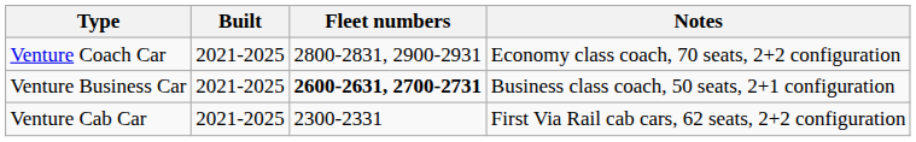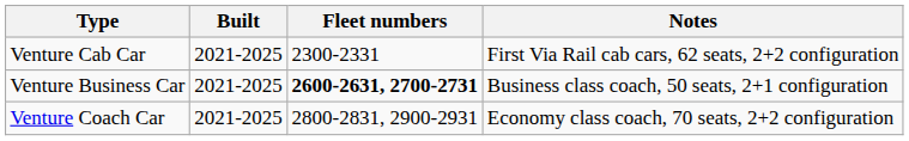 <table class="wikitable">
 <tr>
 <th>Type</th>
 <th>Built</th>
 <th>Fleet numbers</th>
 <th>Notes</th>
 </tr>
 <tr>
-<td><a href='#'>Venture</a> Coach Car</td>
+<td>Venture Cab Car</td>
 <td>2021-2025</td>
-<td>2800-2831, 2900-2931</td>
-<td>Economy class coach, 70 seats, 2+2 configuration</td>
+<td>2300-2331</td>
+<td>First Via Rail cab cars, 62 seats, 2+2 configuration</td>
 </tr>
 <tr>
 <td>Venture Business Car</td>
 <td>2021-2025</td>
 <td><strong>2600-2631, 2700-2731</strong></td>
 <td>Business class coach, 50 seats, 2+1 configuration</td>
 </tr>
 <tr>
-<td>Venture Cab Car</td>
+<td><a href='#'>Venture</a> Coach Car</td>
 <td>2021-2025</td>
-<td>2300-2331</td>
-<td>First Via Rail cab cars, 62 seats, 2+2 configuration</td>
+<td>2800-2831, 2900-2931</td>
+<td>Economy class coach, 70 seats, 2+2 configuration</td>
 </tr>
 </table>
